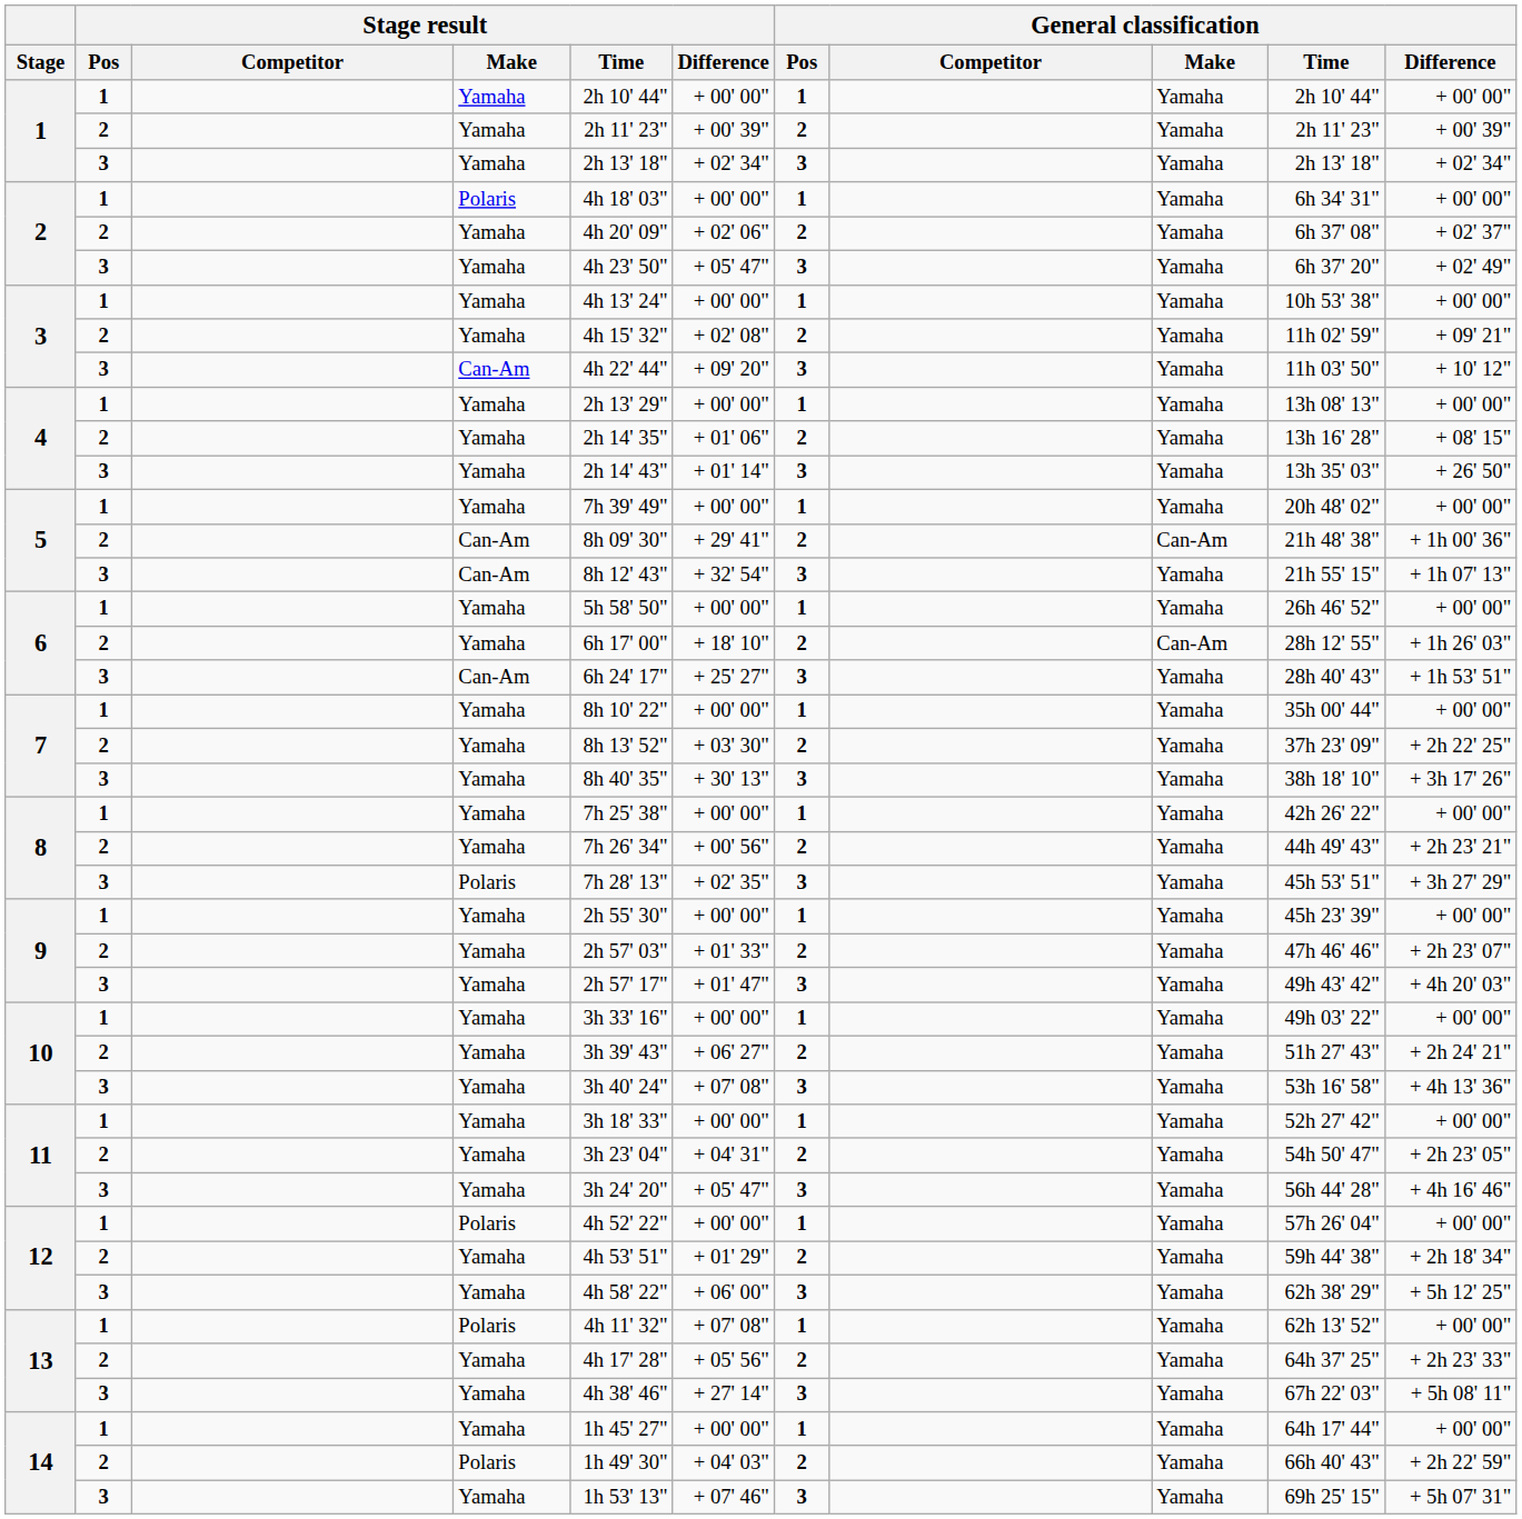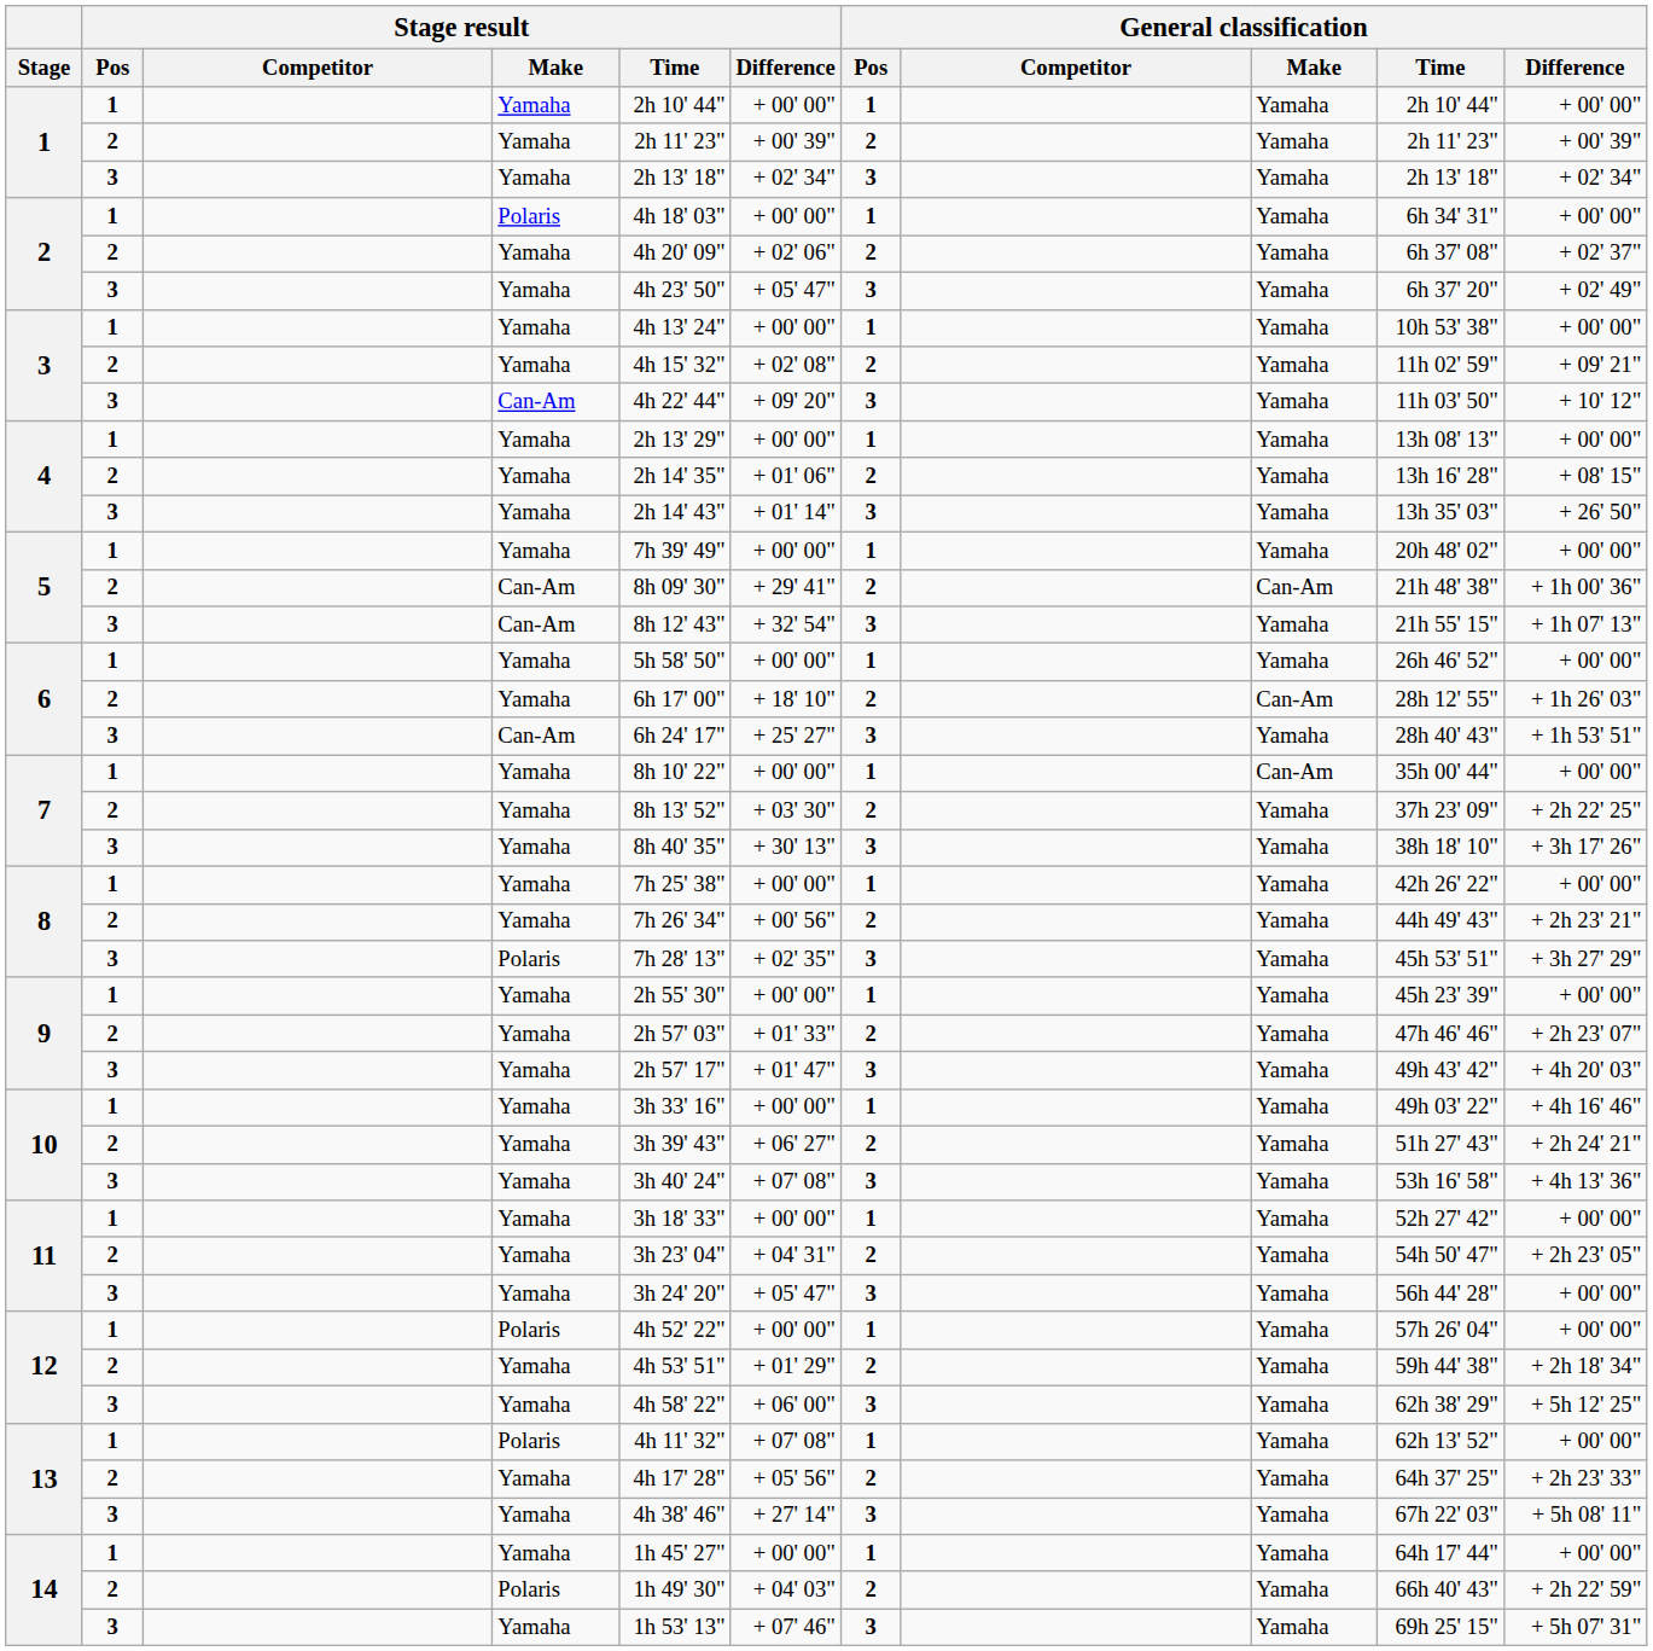 <table class="wikitable" style="font-size:85%;">
 <tr>
 <th></th>
 <th colspan=5><big>Stage result </big></th>
 <th colspan=5><big>General classification</big></th>
 </tr>
 <tr>
 <th width="40px">Stage</th>
 <th width="30px">Pos</th>
 <th width="205px">Competitor</th>
 <th width="70px">Make</th>
 <th width="61px">Time</th>
 <th width="60px">Difference</th>
 <th width="30px">Pos</th>
 <th width="205px">Competitor</th>
 <th width="70px">Make</th>
 <th width="70px">Time</th>
 <th width="80px">Difference</th>
 </tr>
 <tr>
 <th rowspan=3><big>1</big></th>
 <td align=center><strong>1</strong></td>
 <td></td>
 <td><a href='#'>Yamaha</a></td>
 <td align=right>2h 10' 44"</td>
 <td align=right>+ 00' 00"</td>
 <td align=center><strong>1</strong></td>
 <td></td>
 <td>Yamaha</td>
 <td align=right>2h 10' 44"</td>
 <td align=right>+ 00' 00"</td>
 </tr>
 <tr>
 <td align=center><strong>2</strong></td>
 <td></td>
 <td>Yamaha</td>
 <td align=right>2h 11' 23"</td>
 <td align=right>+ 00' 39"</td>
 <td align=center><strong>2</strong></td>
 <td></td>
 <td>Yamaha</td>
 <td align=right>2h 11' 23"</td>
 <td align=right>+ 00' 39"</td>
 </tr>
 <tr>
 <td align=center><strong>3</strong></td>
 <td></td>
 <td>Yamaha</td>
 <td align=right>2h 13' 18"</td>
 <td align=right>+ 02' 34"</td>
 <td align=center><strong>3</strong></td>
 <td></td>
 <td>Yamaha</td>
 <td align=right>2h 13' 18"</td>
 <td align=right>+ 02' 34"</td>
 </tr>
 <tr>
 <th rowspan=3><big>2</big></th>
 <td align=center><strong>1</strong></td>
 <td></td>
 <td><a href='#'>Polaris</a></td>
 <td align=right>4h 18' 03"</td>
 <td align=right>+ 00' 00"</td>
 <td align=center><strong>1</strong></td>
 <td></td>
 <td>Yamaha</td>
 <td align=right>6h 34' 31"</td>
 <td align=right>+ 00' 00"</td>
 </tr>
 <tr>
 <td align=center><strong>2</strong></td>
 <td></td>
 <td>Yamaha</td>
 <td align=right>4h 20' 09"</td>
 <td align=right>+ 02' 06"</td>
 <td align=center><strong>2</strong></td>
 <td></td>
 <td>Yamaha</td>
 <td align=right>6h 37' 08"</td>
 <td align=right>+ 02' 37"</td>
 </tr>
 <tr>
 <td align=center><strong>3</strong></td>
 <td></td>
 <td>Yamaha</td>
 <td align=right>4h 23' 50"</td>
 <td align=right>+ 05' 47"</td>
 <td align=center><strong>3</strong></td>
 <td></td>
 <td>Yamaha</td>
 <td align=right>6h 37' 20"</td>
 <td align=right>+ 02' 49"</td>
 </tr>
 <tr>
 <th rowspan=3><big>3</big></th>
 <td align=center><strong>1</strong></td>
 <td></td>
 <td>Yamaha</td>
 <td align=right>4h 13' 24"</td>
 <td align=right>+ 00' 00"</td>
 <td align=center><strong>1</strong></td>
 <td></td>
 <td>Yamaha</td>
 <td align=right>10h 53' 38"</td>
 <td align=right>+ 00' 00"</td>
 </tr>
 <tr>
 <td align=center><strong>2</strong></td>
 <td></td>
 <td>Yamaha</td>
 <td align=right>4h 15' 32"</td>
 <td align=right>+ 02' 08"</td>
 <td align=center><strong>2</strong></td>
 <td></td>
 <td>Yamaha</td>
 <td align=right>11h 02' 59"</td>
 <td align=right>+ 09' 21"</td>
 </tr>
 <tr>
 <td align=center><strong>3</strong></td>
 <td></td>
 <td><a href='#'>Can-Am</a></td>
 <td align=right>4h 22' 44"</td>
 <td align=right>+ 09' 20"</td>
 <td align=center><strong>3</strong></td>
 <td></td>
 <td>Yamaha</td>
 <td align=right>11h 03' 50"</td>
 <td align=right>+ 10' 12"</td>
 </tr>
 <tr>
 <th rowspan=3><big>4</big></th>
 <td align=center><strong>1</strong></td>
 <td></td>
 <td>Yamaha</td>
 <td align=right>2h 13' 29"</td>
 <td align=right>+ 00' 00"</td>
 <td align=center><strong>1</strong></td>
 <td></td>
 <td>Yamaha</td>
 <td align=right>13h 08' 13"</td>
 <td align=right>+ 00' 00"</td>
 </tr>
 <tr>
 <td align=center><strong>2</strong></td>
 <td></td>
 <td>Yamaha</td>
 <td align=right>2h 14' 35"</td>
 <td align=right>+ 01' 06"</td>
 <td align=center><strong>2</strong></td>
 <td></td>
 <td>Yamaha</td>
 <td align=right>13h 16' 28"</td>
 <td align=right>+ 08' 15"</td>
 </tr>
 <tr>
 <td align=center><strong>3</strong></td>
 <td></td>
 <td>Yamaha</td>
 <td align=right>2h 14' 43"</td>
 <td align=right>+ 01' 14"</td>
 <td align=center><strong>3</strong></td>
 <td></td>
 <td>Yamaha</td>
 <td align=right>13h 35' 03"</td>
 <td align=right>+ 26' 50"</td>
 </tr>
 <tr>
 <th rowspan=3><big>5</big></th>
 <td align=center><strong>1</strong></td>
 <td></td>
 <td>Yamaha</td>
 <td align=right>7h 39' 49"</td>
 <td align=right>+ 00' 00"</td>
 <td align=center><strong>1</strong></td>
 <td></td>
 <td>Yamaha</td>
 <td align=right>20h 48' 02"</td>
 <td align=right>+ 00' 00"</td>
 </tr>
 <tr>
 <td align=center><strong>2</strong></td>
 <td></td>
 <td>Can-Am</td>
 <td align=right>8h 09' 30"</td>
 <td align=right>+ 29' 41"</td>
 <td align=center><strong>2</strong></td>
 <td></td>
 <td>Can-Am</td>
 <td align=right>21h 48' 38"</td>
 <td align=right>+ 1h 00' 36"</td>
 </tr>
 <tr>
 <td align=center><strong>3</strong></td>
 <td></td>
 <td>Can-Am</td>
 <td align=right>8h 12' 43"</td>
 <td align=right>+ 32' 54"</td>
 <td align=center><strong>3</strong></td>
 <td></td>
 <td>Yamaha</td>
 <td align=right>21h 55' 15"</td>
 <td align=right>+ 1h 07' 13"</td>
 </tr>
 <tr>
 <th rowspan=3><big>6</big></th>
 <td align=center><strong>1</strong></td>
 <td></td>
 <td>Yamaha</td>
 <td align=right>5h 58' 50"</td>
 <td align=right>+ 00' 00"</td>
 <td align=center><strong>1</strong></td>
 <td></td>
 <td>Yamaha</td>
 <td align=right>26h 46' 52"</td>
 <td align=right>+ 00' 00"</td>
 </tr>
 <tr>
 <td align=center><strong>2</strong></td>
 <td></td>
 <td>Yamaha</td>
 <td align=right>6h 17' 00"</td>
 <td align=right>+ 18' 10"</td>
 <td align=center><strong>2</strong></td>
 <td></td>
 <td>Can-Am</td>
 <td align=right>28h 12' 55"</td>
 <td align=right>+ 1h 26' 03"</td>
 </tr>
 <tr>
 <td align=center><strong>3</strong></td>
 <td></td>
 <td>Can-Am</td>
 <td align=right>6h 24' 17"</td>
 <td align=right>+ 25' 27"</td>
 <td align=center><strong>3</strong></td>
 <td></td>
 <td>Yamaha</td>
 <td align=right>28h 40' 43"</td>
 <td align=right>+ 1h 53' 51"</td>
 </tr>
 <tr>
 <th rowspan=3><big>7</big></th>
 <td align=center><strong>1</strong></td>
 <td></td>
 <td>Yamaha</td>
 <td align=right>8h 10' 22"</td>
 <td align=right>+ 00' 00"</td>
 <td align=center><strong>1</strong></td>
 <td></td>
-<td>Yamaha</td>
+<td>Can-Am</td>
 <td align=right>35h 00' 44"</td>
 <td align=right>+ 00' 00"</td>
 </tr>
 <tr>
 <td align=center><strong>2</strong></td>
 <td></td>
 <td>Yamaha</td>
 <td align=right>8h 13' 52"</td>
 <td align=right>+ 03' 30"</td>
 <td align=center><strong>2</strong></td>
 <td></td>
 <td>Yamaha</td>
 <td align=right>37h 23' 09"</td>
 <td align=right>+ 2h 22' 25"</td>
 </tr>
 <tr>
 <td align=center><strong>3</strong></td>
 <td></td>
 <td>Yamaha</td>
 <td align=right>8h 40' 35"</td>
 <td align=right>+ 30' 13"</td>
 <td align=center><strong>3</strong></td>
 <td></td>
 <td>Yamaha</td>
 <td align=right>38h 18' 10"</td>
 <td align=right>+ 3h 17' 26"</td>
 </tr>
 <tr>
 <th rowspan=3><big>8</big></th>
 <td align=center><strong>1</strong></td>
 <td></td>
 <td>Yamaha</td>
 <td align=right>7h 25' 38"</td>
 <td align=right>+ 00' 00"</td>
 <td align=center><strong>1</strong></td>
 <td></td>
 <td>Yamaha</td>
 <td align=right>42h 26' 22"</td>
 <td align=right>+ 00' 00"</td>
 </tr>
 <tr>
 <td align=center><strong>2</strong></td>
 <td></td>
 <td>Yamaha</td>
 <td align=right>7h 26' 34"</td>
 <td align=right>+ 00' 56"</td>
 <td align=center><strong>2</strong></td>
 <td></td>
 <td>Yamaha</td>
 <td align=right>44h 49' 43"</td>
 <td align=right>+ 2h 23' 21"</td>
 </tr>
 <tr>
 <td align=center><strong>3</strong></td>
 <td></td>
 <td>Polaris</td>
 <td align=right>7h 28' 13"</td>
 <td align=right>+ 02' 35"</td>
 <td align=center><strong>3</strong></td>
 <td></td>
 <td>Yamaha</td>
 <td align=right>45h 53' 51"</td>
 <td align=right>+ 3h 27' 29"</td>
 </tr>
 <tr>
 <th rowspan=3><big>9</big></th>
 <td align=center><strong>1</strong></td>
 <td></td>
 <td>Yamaha</td>
 <td align=right>2h 55' 30"</td>
 <td align=right>+ 00' 00"</td>
 <td align=center><strong>1</strong></td>
 <td></td>
 <td>Yamaha</td>
 <td align=right>45h 23' 39"</td>
 <td align=right>+ 00' 00"</td>
 </tr>
 <tr>
 <td align=center><strong>2</strong></td>
 <td></td>
 <td>Yamaha</td>
 <td align=right>2h 57' 03"</td>
 <td align=right>+ 01' 33"</td>
 <td align=center><strong>2</strong></td>
 <td></td>
 <td>Yamaha</td>
 <td align=right>47h 46' 46"</td>
 <td align=right>+ 2h 23' 07"</td>
 </tr>
 <tr>
 <td align=center><strong>3</strong></td>
 <td></td>
 <td>Yamaha</td>
 <td align=right>2h 57' 17"</td>
 <td align=right>+ 01' 47"</td>
 <td align=center><strong>3</strong></td>
 <td></td>
 <td>Yamaha</td>
 <td align=right>49h 43' 42"</td>
 <td align=right>+ 4h 20' 03"</td>
 </tr>
 <tr>
 <th rowspan=3><big>10</big></th>
 <td align=center><strong>1</strong></td>
 <td></td>
 <td>Yamaha</td>
 <td align=right>3h 33' 16"</td>
 <td align=right>+ 00' 00"</td>
 <td align=center><strong>1</strong></td>
 <td></td>
 <td>Yamaha</td>
 <td align=right>49h 03' 22"</td>
-<td align=right>+ 00' 00"</td>
+<td align=right>+ 4h 16' 46"</td>
 </tr>
 <tr>
 <td align=center><strong>2</strong></td>
 <td></td>
 <td>Yamaha</td>
 <td align=right>3h 39' 43"</td>
 <td align=right>+ 06' 27"</td>
 <td align=center><strong>2</strong></td>
 <td></td>
 <td>Yamaha</td>
 <td align=right>51h 27' 43"</td>
 <td align=right>+ 2h 24' 21"</td>
 </tr>
 <tr>
 <td align=center><strong>3</strong></td>
 <td></td>
 <td>Yamaha</td>
 <td align=right>3h 40' 24"</td>
 <td align=right>+ 07' 08"</td>
 <td align=center><strong>3</strong></td>
 <td></td>
 <td>Yamaha</td>
 <td align=right>53h 16' 58"</td>
 <td align=right>+ 4h 13' 36"</td>
 </tr>
 <tr>
 <th rowspan=3><big>11</big></th>
 <td align=center><strong>1</strong></td>
 <td></td>
 <td>Yamaha</td>
 <td align=right>3h 18' 33"</td>
 <td align=right>+ 00' 00"</td>
 <td align=center><strong>1</strong></td>
 <td></td>
 <td>Yamaha</td>
 <td align=right>52h 27' 42"</td>
 <td align=right>+ 00' 00"</td>
 </tr>
 <tr>
 <td align=center><strong>2</strong></td>
 <td></td>
 <td>Yamaha</td>
 <td align=right>3h 23' 04"</td>
 <td align=right>+ 04' 31"</td>
 <td align=center><strong>2</strong></td>
 <td></td>
 <td>Yamaha</td>
 <td align=right>54h 50' 47"</td>
 <td align=right>+ 2h 23' 05"</td>
 </tr>
 <tr>
 <td align=center><strong>3</strong></td>
 <td></td>
 <td>Yamaha</td>
 <td align=right>3h 24' 20"</td>
 <td align=right>+ 05' 47"</td>
 <td align=center><strong>3</strong></td>
 <td></td>
 <td>Yamaha</td>
 <td align=right>56h 44' 28"</td>
-<td align=right>+ 4h 16' 46"</td>
+<td align=right>+ 00' 00"</td>
 </tr>
 <tr>
 <th rowspan=3><big>12</big></th>
 <td align=center><strong>1</strong></td>
 <td></td>
 <td>Polaris</td>
 <td align=right>4h 52' 22"</td>
 <td align=right>+ 00' 00"</td>
 <td align=center><strong>1</strong></td>
 <td></td>
 <td>Yamaha</td>
 <td align=right>57h 26' 04"</td>
 <td align=right>+ 00' 00"</td>
 </tr>
 <tr>
 <td align=center><strong>2</strong></td>
 <td></td>
 <td>Yamaha</td>
 <td align=right>4h 53' 51"</td>
 <td align=right>+ 01' 29"</td>
 <td align=center><strong>2</strong></td>
 <td></td>
 <td>Yamaha</td>
 <td align=right>59h 44' 38"</td>
 <td align=right>+ 2h 18' 34"</td>
 </tr>
 <tr>
 <td align=center><strong>3</strong></td>
 <td></td>
 <td>Yamaha</td>
 <td align=right>4h 58' 22"</td>
 <td align=right>+ 06' 00"</td>
 <td align=center><strong>3</strong></td>
 <td></td>
 <td>Yamaha</td>
 <td align=right>62h 38' 29"</td>
 <td align=right>+ 5h 12' 25"</td>
 </tr>
 <tr>
 <th rowspan=3><big>13</big></th>
 <td align=center><strong>1</strong></td>
 <td></td>
 <td>Polaris</td>
 <td align=right>4h 11' 32"</td>
 <td align=right>+ 07' 08"</td>
 <td align=center><strong>1</strong></td>
 <td></td>
 <td>Yamaha</td>
 <td align=right>62h 13' 52"</td>
 <td align=right>+ 00' 00"</td>
 </tr>
 <tr>
 <td align=center><strong>2</strong></td>
 <td></td>
 <td>Yamaha</td>
 <td align=right>4h 17' 28"</td>
 <td align=right>+ 05' 56"</td>
 <td align=center><strong>2</strong></td>
 <td></td>
 <td>Yamaha</td>
 <td align=right>64h 37' 25"</td>
 <td align=right>+ 2h 23' 33"</td>
 </tr>
 <tr>
 <td align=center><strong>3</strong></td>
 <td></td>
 <td>Yamaha</td>
 <td align=right>4h 38' 46"</td>
 <td align=right>+ 27' 14"</td>
 <td align=center><strong>3</strong></td>
 <td></td>
 <td>Yamaha</td>
 <td align=right>67h 22' 03"</td>
 <td align=right>+ 5h 08' 11"</td>
 </tr>
 <tr>
 <th rowspan=3><big>14</big></th>
 <td align=center><strong>1</strong></td>
 <td></td>
 <td>Yamaha</td>
 <td align=right>1h 45' 27"</td>
 <td align=right>+ 00' 00"</td>
 <td align=center><strong>1</strong></td>
 <td></td>
 <td>Yamaha</td>
 <td align=right>64h 17' 44"</td>
 <td align=right>+ 00' 00"</td>
 </tr>
 <tr>
 <td align=center><strong>2</strong></td>
 <td></td>
 <td>Polaris</td>
 <td align=right>1h 49' 30"</td>
 <td align=right>+ 04' 03"</td>
 <td align=center><strong>2</strong></td>
 <td></td>
 <td>Yamaha</td>
 <td align=right>66h 40' 43"</td>
 <td align=right>+ 2h 22' 59"</td>
 </tr>
 <tr>
 <td align=center><strong>3</strong></td>
 <td></td>
 <td>Yamaha</td>
 <td align=right>1h 53' 13"</td>
 <td align=right>+ 07' 46"</td>
 <td align=center><strong>3</strong></td>
 <td></td>
 <td>Yamaha</td>
 <td align=right>69h 25' 15"</td>
 <td align=right>+ 5h 07' 31"</td>
 </tr>
 </table>
